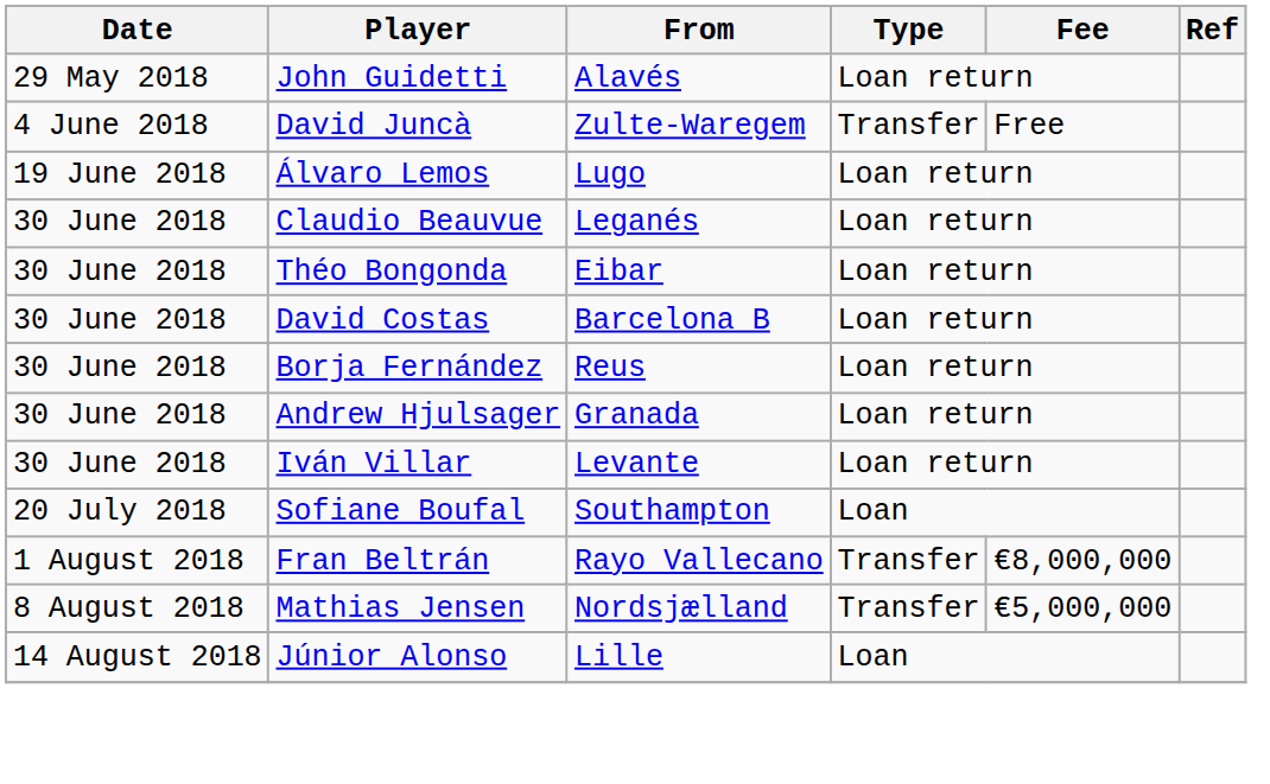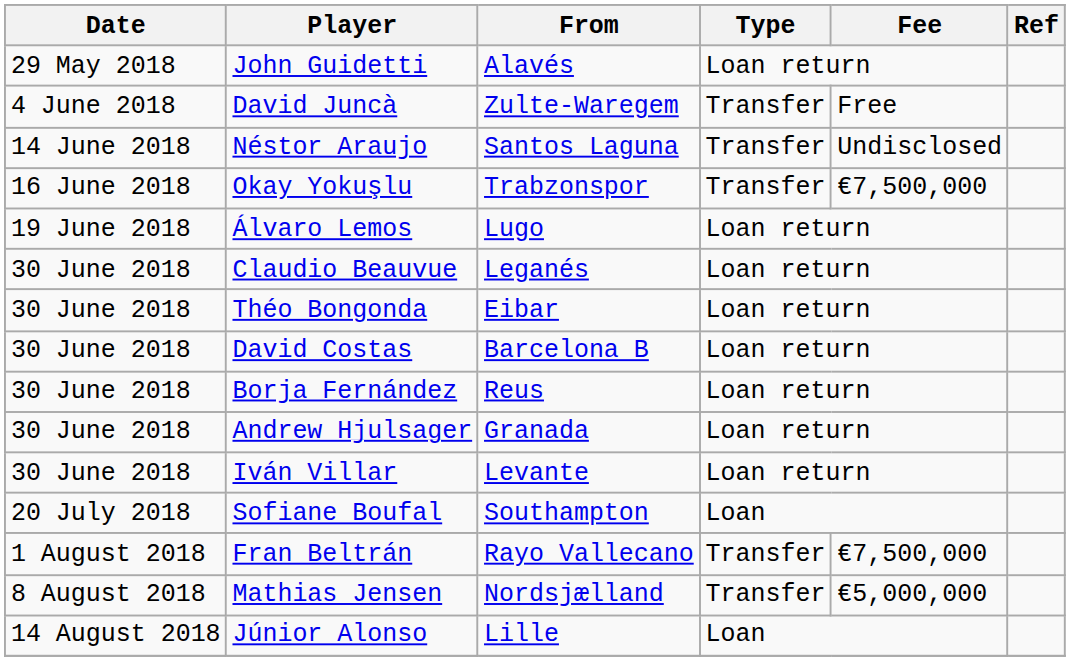 <table class="wikitable">
 <tr>
 <th>Date</th>
 <th>Player</th>
 <th>From</th>
 <th>Type</th>
 <th>Fee</th>
 <th>Ref</th>
 </tr>
 <tr>
 <td>29 May 2018</td>
 <td> <a href='#'>John Guidetti</a></td>
 <td> <a href='#'>Alavés</a></td>
 <td colspan=2>Loan return</td>
 <td></td>
 </tr>
 <tr>
 <td>4 June 2018</td>
 <td> <a href='#'>David Juncà</a></td>
 <td> <a href='#'>Zulte-Waregem</a></td>
 <td>Transfer</td>
 <td>Free</td>
+<td></td>
+</tr>
+<tr>
+<td>14 June 2018</td>
+<td> <a href='#'>Néstor Araujo</a></td>
+<td> <a href='#'>Santos Laguna</a></td>
+<td>Transfer</td>
+<td>Undisclosed</td>
+<td></td>
+</tr>
+<tr>
+<td>16 June 2018</td>
+<td> <a href='#'>Okay Yokuşlu</a></td>
+<td> <a href='#'>Trabzonspor</a></td>
+<td>Transfer</td>
+<td>€7,500,000</td>
 <td></td>
 </tr>
 <tr>
 <td>19 June 2018</td>
 <td> <a href='#'>Álvaro Lemos</a></td>
 <td> <a href='#'>Lugo</a></td>
 <td colspan=2>Loan return</td>
 <td></td>
 </tr>
 <tr>
 <td>30 June 2018</td>
 <td> <a href='#'>Claudio Beauvue</a></td>
 <td> <a href='#'>Leganés</a></td>
 <td colspan=2>Loan return</td>
 <td></td>
 </tr>
 <tr>
 <td>30 June 2018</td>
 <td> <a href='#'>Théo Bongonda</a></td>
 <td> <a href='#'>Eibar</a></td>
 <td colspan=2>Loan return</td>
 <td></td>
 </tr>
 <tr>
 <td>30 June 2018</td>
 <td> <a href='#'>David Costas</a></td>
 <td> <a href='#'>Barcelona B</a></td>
 <td colspan=2>Loan return</td>
 <td></td>
 </tr>
 <tr>
 <td>30 June 2018</td>
 <td> <a href='#'>Borja Fernández</a></td>
 <td> <a href='#'>Reus</a></td>
 <td colspan=2>Loan return</td>
 <td></td>
 </tr>
 <tr>
 <td>30 June 2018</td>
 <td> <a href='#'>Andrew Hjulsager</a></td>
 <td> <a href='#'>Granada</a></td>
 <td colspan=2>Loan return</td>
 <td></td>
 </tr>
 <tr>
 <td>30 June 2018</td>
 <td> <a href='#'>Iván Villar</a></td>
 <td> <a href='#'>Levante</a></td>
 <td colspan=2>Loan return</td>
 <td></td>
 </tr>
 <tr>
 <td>20 July 2018</td>
 <td> <a href='#'>Sofiane Boufal</a></td>
 <td> <a href='#'>Southampton</a></td>
 <td colspan=2>Loan</td>
 <td></td>
 </tr>
 <tr>
 <td>1 August 2018</td>
 <td> <a href='#'>Fran Beltrán</a></td>
 <td> <a href='#'>Rayo Vallecano</a></td>
 <td>Transfer</td>
-<td>€8,000,000</td>
+<td>€7,500,000</td>
 <td></td>
 </tr>
 <tr>
 <td>8 August 2018</td>
 <td> <a href='#'>Mathias Jensen</a></td>
 <td> <a href='#'>Nordsjælland</a></td>
 <td>Transfer</td>
 <td>€5,000,000</td>
 <td></td>
 </tr>
 <tr>
 <td>14 August 2018</td>
 <td> <a href='#'>Júnior Alonso</a></td>
 <td> <a href='#'>Lille</a></td>
 <td colspan=2>Loan</td>
 <td></td>
 </tr>
 <tr>
 </tr>
 </table>
